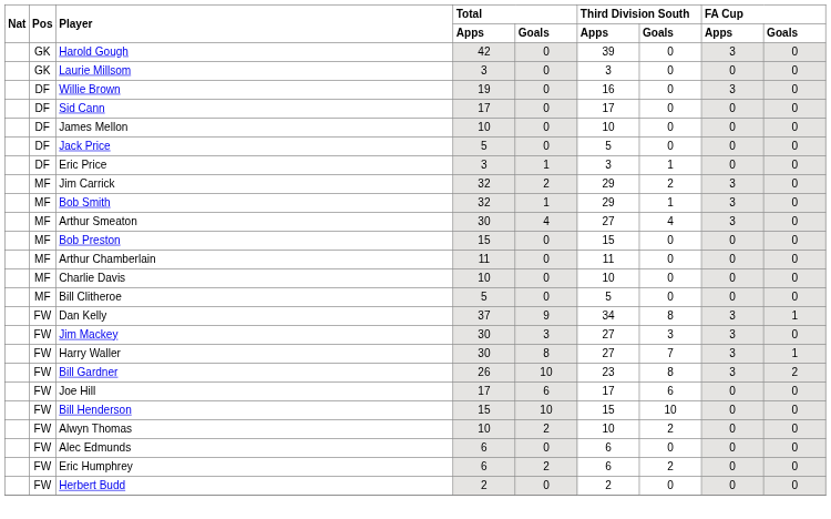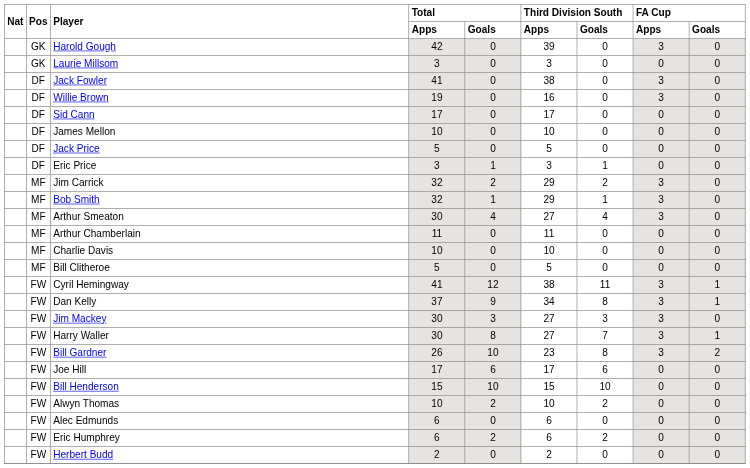 <table class="toccolours" border="1" cellpadding="4" cellspacing="0" style="text-align:center; border-collapse: collapse; margin:0;">
 <tr>
 <th rowspan=2>Nat</th>
 <th rowspan=2>Pos</th>
 <th rowspan=2 style="width:35em" align="left">Player</th>
 <th colspan=2 style="width:10em" align="left">Total</th>
 <th colspan=2 style="width:10em" align="left">Third Division South</th>
 <th colspan=2 style="width:10em" align="left">FA Cup</th>
 </tr>
 <tr>
 <th style="width:5em" align="left">Apps</th>
 <th style="width:5em" align="left">Goals</th>
 <th style="width:5em" align="left">Apps</th>
 <th style="width:5em" align="left">Goals</th>
 <th style="width:5em" align="left">Apps</th>
 <th style="width:5em" align="left">Goals</th>
 </tr>
 <tr>
 <td></td>
 <td>GK</td>
 <td align="left"><a href='#'>Harold Gough</a></td>
 <td style="background:#E5E4E2">42</td>
 <td style="background:#E5E4E2">0</td>
 <td>39</td>
 <td>0</td>
 <td style="background:#E5E4E2">3</td>
 <td style="background:#E5E4E2">0</td>
 </tr>
 <tr>
 <td></td>
 <td>GK</td>
 <td align="left"><a href='#'>Laurie Millsom</a></td>
 <td style="background:#E5E4E2">3</td>
 <td style="background:#E5E4E2">0</td>
 <td>3</td>
 <td>0</td>
 <td style="background:#E5E4E2">0</td>
+<td style="background:#E5E4E2">0</td>
+</tr>
+<tr>
+<td></td>
+<td>DF</td>
+<td align="left"><a href='#'>Jack Fowler</a></td>
+<td style="background:#E5E4E2">41</td>
+<td style="background:#E5E4E2">0</td>
+<td>38</td>
+<td>0</td>
+<td style="background:#E5E4E2">3</td>
 <td style="background:#E5E4E2">0</td>
 </tr>
 <tr>
 <td></td>
 <td>DF</td>
 <td align="left"><a href='#'>Willie Brown</a></td>
 <td style="background:#E5E4E2">19</td>
 <td style="background:#E5E4E2">0</td>
 <td>16</td>
 <td>0</td>
 <td style="background:#E5E4E2">3</td>
 <td style="background:#E5E4E2">0</td>
 </tr>
 <tr>
 <td></td>
 <td>DF</td>
 <td align="left"><a href='#'>Sid Cann</a></td>
 <td style="background:#E5E4E2">17</td>
 <td style="background:#E5E4E2">0</td>
 <td>17</td>
 <td>0</td>
 <td style="background:#E5E4E2">0</td>
 <td style="background:#E5E4E2">0</td>
 </tr>
 <tr>
 <td></td>
 <td>DF</td>
 <td align="left">James Mellon</td>
 <td style="background:#E5E4E2">10</td>
 <td style="background:#E5E4E2">0</td>
 <td>10</td>
 <td>0</td>
 <td style="background:#E5E4E2">0</td>
 <td style="background:#E5E4E2">0</td>
 </tr>
 <tr>
 <td></td>
 <td>DF</td>
 <td align="left"><a href='#'>Jack Price</a></td>
 <td style="background:#E5E4E2">5</td>
 <td style="background:#E5E4E2">0</td>
 <td>5</td>
 <td>0</td>
 <td style="background:#E5E4E2">0</td>
 <td style="background:#E5E4E2">0</td>
 </tr>
 <tr>
 <td></td>
 <td>DF</td>
 <td align="left">Eric Price</td>
 <td style="background:#E5E4E2">3</td>
 <td style="background:#E5E4E2">1</td>
 <td>3</td>
 <td>1</td>
 <td style="background:#E5E4E2">0</td>
 <td style="background:#E5E4E2">0</td>
 </tr>
 <tr>
 <td></td>
 <td>MF</td>
 <td align="left">Jim Carrick</td>
 <td style="background:#E5E4E2">32</td>
 <td style="background:#E5E4E2">2</td>
 <td>29</td>
 <td>2</td>
 <td style="background:#E5E4E2">3</td>
 <td style="background:#E5E4E2">0</td>
 </tr>
 <tr>
 <td></td>
 <td>MF</td>
 <td align="left"><a href='#'>Bob Smith</a></td>
 <td style="background:#E5E4E2">32</td>
 <td style="background:#E5E4E2">1</td>
 <td>29</td>
 <td>1</td>
 <td style="background:#E5E4E2">3</td>
 <td style="background:#E5E4E2">0</td>
 </tr>
 <tr>
 <td></td>
 <td>MF</td>
 <td align="left">Arthur Smeaton</td>
 <td style="background:#E5E4E2">30</td>
 <td style="background:#E5E4E2">4</td>
 <td>27</td>
 <td>4</td>
 <td style="background:#E5E4E2">3</td>
 <td style="background:#E5E4E2">0</td>
 </tr>
 <tr>
 <td></td>
 <td>MF</td>
-<td align="left"><a href='#'>Bob Preston</a></td>
-<td style="background:#E5E4E2">15</td>
-<td style="background:#E5E4E2">0</td>
-<td>15</td>
-<td>0</td>
-<td style="background:#E5E4E2">0</td>
-<td style="background:#E5E4E2">0</td>
-</tr>
-<tr>
-<td></td>
-<td>MF</td>
 <td align="left">Arthur Chamberlain</td>
 <td style="background:#E5E4E2">11</td>
 <td style="background:#E5E4E2">0</td>
 <td>11</td>
 <td>0</td>
 <td style="background:#E5E4E2">0</td>
 <td style="background:#E5E4E2">0</td>
 </tr>
 <tr>
 <td></td>
 <td>MF</td>
 <td align="left">Charlie Davis</td>
 <td style="background:#E5E4E2">10</td>
 <td style="background:#E5E4E2">0</td>
 <td>10</td>
 <td>0</td>
 <td style="background:#E5E4E2">0</td>
 <td style="background:#E5E4E2">0</td>
 </tr>
 <tr>
 <td></td>
 <td>MF</td>
 <td align="left">Bill Clitheroe</td>
 <td style="background:#E5E4E2">5</td>
 <td style="background:#E5E4E2">0</td>
 <td>5</td>
 <td>0</td>
 <td style="background:#E5E4E2">0</td>
 <td style="background:#E5E4E2">0</td>
+</tr>
+<tr>
+<td></td>
+<td>FW</td>
+<td align="left">Cyril Hemingway</td>
+<td style="background:#E5E4E2">41</td>
+<td style="background:#E5E4E2">12</td>
+<td>38</td>
+<td>11</td>
+<td style="background:#E5E4E2">3</td>
+<td style="background:#E5E4E2">1</td>
 </tr>
 <tr>
 <td></td>
 <td>FW</td>
 <td align="left">Dan Kelly</td>
 <td style="background:#E5E4E2">37</td>
 <td style="background:#E5E4E2">9</td>
 <td>34</td>
 <td>8</td>
 <td style="background:#E5E4E2">3</td>
 <td style="background:#E5E4E2">1</td>
 </tr>
 <tr>
 <td></td>
 <td>FW</td>
 <td align="left"><a href='#'>Jim Mackey</a></td>
 <td style="background:#E5E4E2">30</td>
 <td style="background:#E5E4E2">3</td>
 <td>27</td>
 <td>3</td>
 <td style="background:#E5E4E2">3</td>
 <td style="background:#E5E4E2">0</td>
 </tr>
 <tr>
 <td></td>
 <td>FW</td>
 <td align="left">Harry Waller</td>
 <td style="background:#E5E4E2">30</td>
 <td style="background:#E5E4E2">8</td>
 <td>27</td>
 <td>7</td>
 <td style="background:#E5E4E2">3</td>
 <td style="background:#E5E4E2">1</td>
 </tr>
 <tr>
 <td></td>
 <td>FW</td>
 <td align="left"><a href='#'>Bill Gardner</a></td>
 <td style="background:#E5E4E2">26</td>
 <td style="background:#E5E4E2">10</td>
 <td>23</td>
 <td>8</td>
 <td style="background:#E5E4E2">3</td>
 <td style="background:#E5E4E2">2</td>
 </tr>
 <tr>
 <td></td>
 <td>FW</td>
 <td align="left">Joe Hill</td>
 <td style="background:#E5E4E2">17</td>
 <td style="background:#E5E4E2">6</td>
 <td>17</td>
 <td>6</td>
 <td style="background:#E5E4E2">0</td>
 <td style="background:#E5E4E2">0</td>
 </tr>
 <tr>
 <td></td>
 <td>FW</td>
 <td align="left"><a href='#'>Bill Henderson</a></td>
 <td style="background:#E5E4E2">15</td>
 <td style="background:#E5E4E2">10</td>
 <td>15</td>
 <td>10</td>
 <td style="background:#E5E4E2">0</td>
 <td style="background:#E5E4E2">0</td>
 </tr>
 <tr>
 <td></td>
 <td>FW</td>
 <td align="left">Alwyn Thomas</td>
 <td style="background:#E5E4E2">10</td>
 <td style="background:#E5E4E2">2</td>
 <td>10</td>
 <td>2</td>
 <td style="background:#E5E4E2">0</td>
 <td style="background:#E5E4E2">0</td>
 </tr>
 <tr>
 <td></td>
 <td>FW</td>
 <td align="left">Alec Edmunds</td>
 <td style="background:#E5E4E2">6</td>
 <td style="background:#E5E4E2">0</td>
 <td>6</td>
 <td>0</td>
 <td style="background:#E5E4E2">0</td>
 <td style="background:#E5E4E2">0</td>
 </tr>
 <tr>
 <td></td>
 <td>FW</td>
 <td align="left">Eric Humphrey</td>
 <td style="background:#E5E4E2">6</td>
 <td style="background:#E5E4E2">2</td>
 <td>6</td>
 <td>2</td>
 <td style="background:#E5E4E2">0</td>
 <td style="background:#E5E4E2">0</td>
 </tr>
 <tr>
 <td></td>
 <td>FW</td>
 <td align="left"><a href='#'>Herbert Budd</a></td>
 <td style="background:#E5E4E2">2</td>
 <td style="background:#E5E4E2">0</td>
 <td>2</td>
 <td>0</td>
 <td style="background:#E5E4E2">0</td>
 <td style="background:#E5E4E2">0</td>
 </tr>
 <tr>
 </tr>
 </table>
